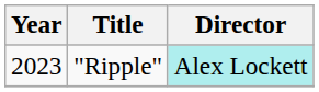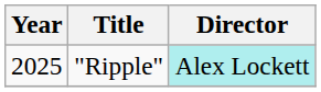 <table class="wikitable">
 <tr>
 <th>Year</th>
 <th>Title</th>
 <th>Director</th>
 </tr>
 <tr>
-<td>2023</td>
+<td>2025</td>
 <td>"Ripple"</td>
 <td style="background: paleturquoise;">Alex Lockett</td>
 </tr>
 <tr>
 </tr>
 </table>
